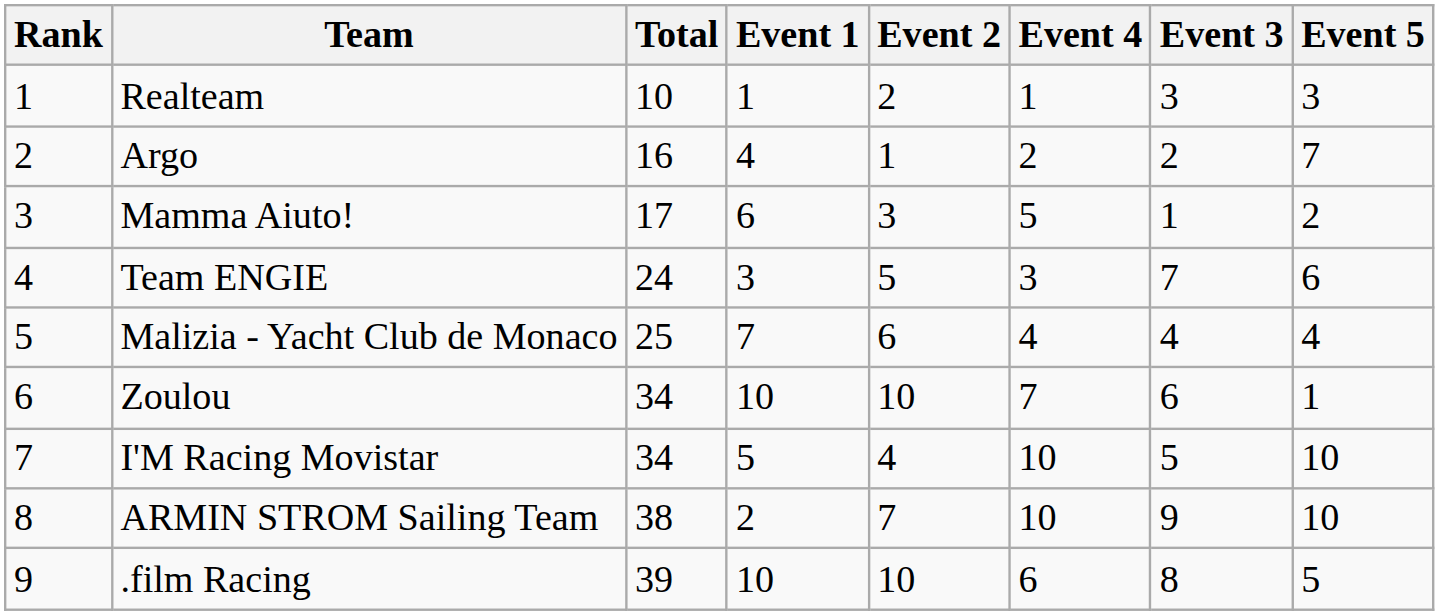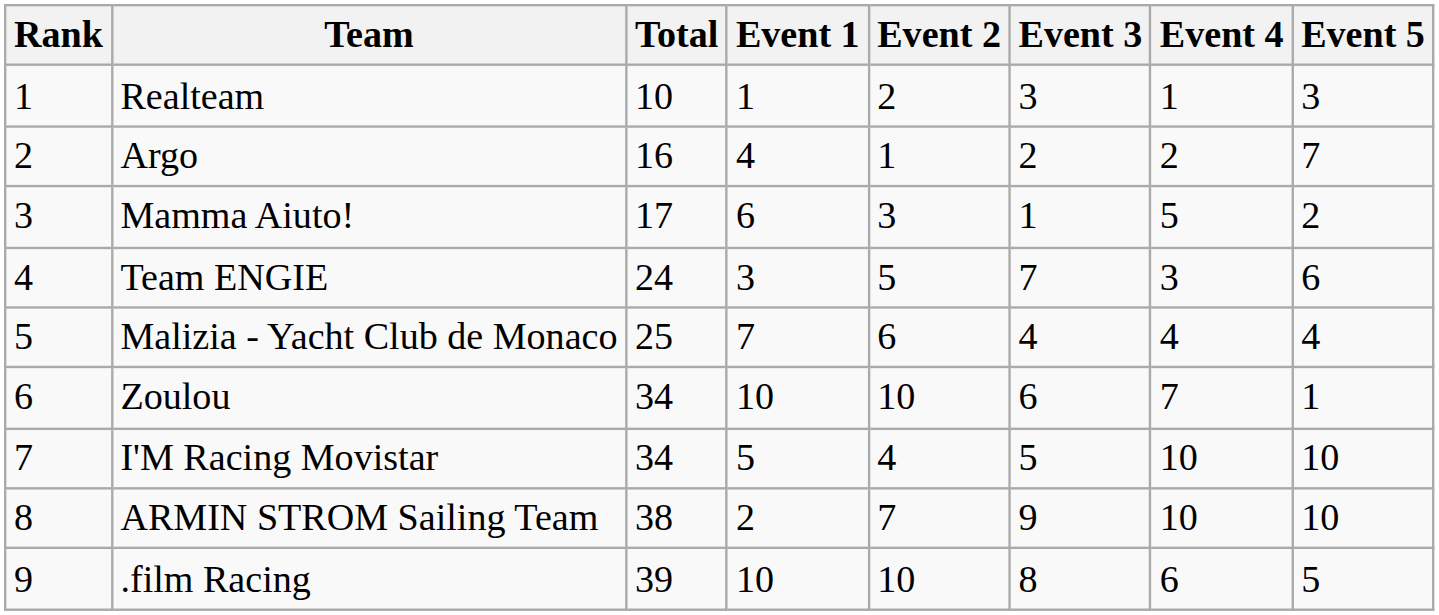 <table class="wikitable">
 <tr>
 <th>Rank</th>
 <th>Team</th>
 <th>Total</th>
 <th>Event 1</th>
 <th>Event 2</th>
+<th>Event 3</th>
 <th>Event 4</th>
-<th>Event 3</th>
 <th>Event 5</th>
 </tr>
 <tr>
 <td>1</td>
 <td>Realteam</td>
 <td>10</td>
 <td>1</td>
 <td>2</td>
+<td>3</td>
 <td>1</td>
-<td>3</td>
 <td>3</td>
 </tr>
 <tr>
 <td>2</td>
 <td>Argo</td>
 <td>16</td>
 <td>4</td>
 <td>1</td>
 <td>2</td>
 <td>2</td>
 <td>7</td>
 </tr>
 <tr>
 <td>3</td>
 <td>Mamma Aiuto!</td>
 <td>17</td>
 <td>6</td>
 <td>3</td>
+<td>1</td>
 <td>5</td>
-<td>1</td>
 <td>2</td>
 </tr>
 <tr>
 <td>4</td>
 <td>Team ENGIE</td>
 <td>24</td>
 <td>3</td>
 <td>5</td>
+<td>7</td>
 <td>3</td>
-<td>7</td>
 <td>6</td>
 </tr>
 <tr>
 <td>5</td>
 <td>Malizia - Yacht Club de Monaco</td>
 <td>25</td>
 <td>7</td>
 <td>6</td>
 <td>4</td>
 <td>4</td>
 <td>4</td>
 </tr>
 <tr>
 <td>6</td>
 <td>Zoulou</td>
 <td>34</td>
 <td>10</td>
 <td>10</td>
+<td>6</td>
 <td>7</td>
-<td>6</td>
 <td>1</td>
 </tr>
 <tr>
 <td>7</td>
 <td>I'M Racing Movistar</td>
 <td>34</td>
 <td>5</td>
 <td>4</td>
+<td>5</td>
 <td>10</td>
-<td>5</td>
 <td>10</td>
 </tr>
 <tr>
 <td>8</td>
 <td>ARMIN STROM Sailing Team</td>
 <td>38</td>
 <td>2</td>
 <td>7</td>
+<td>9</td>
 <td>10</td>
-<td>9</td>
 <td>10</td>
 </tr>
 <tr>
 <td>9</td>
 <td>.film Racing</td>
 <td>39</td>
 <td>10</td>
 <td>10</td>
+<td>8</td>
 <td>6</td>
-<td>8</td>
 <td>5</td>
 </tr>
 </table>
